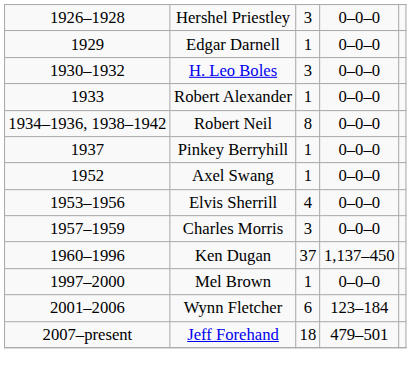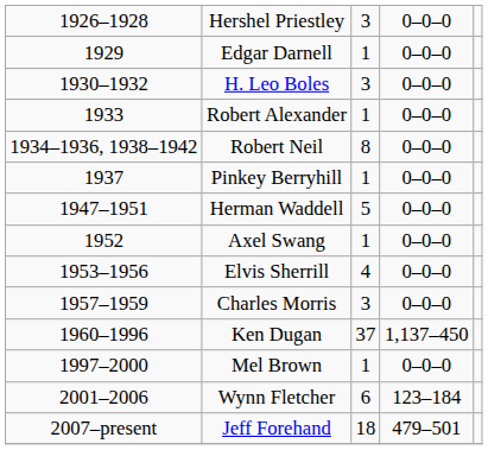 <table class="wikitable" style="text-align:center">
 <tr>
 <td>1926–1928</td>
 <td>Hershel Priestley</td>
 <td>3</td>
 <td>0–0–0</td>
 <td></td>
 </tr>
 <tr>
 <td>1929</td>
 <td>Edgar Darnell</td>
 <td>1</td>
 <td>0–0–0</td>
 <td></td>
 </tr>
 <tr>
 <td>1930–1932</td>
 <td><a href='#'>H. Leo Boles</a></td>
 <td>3</td>
 <td>0–0–0</td>
 <td></td>
 </tr>
 <tr>
 <td>1933</td>
 <td>Robert Alexander</td>
 <td>1</td>
 <td>0–0–0</td>
 <td></td>
 </tr>
 <tr>
 <td>1934–1936, 1938–1942</td>
 <td>Robert Neil</td>
 <td>8</td>
 <td>0–0–0</td>
 <td></td>
 </tr>
 <tr>
 <td>1937</td>
 <td>Pinkey Berryhill</td>
 <td>1</td>
+<td>0–0–0</td>
+<td></td>
+</tr>
+<tr>
+<td>1947–1951</td>
+<td>Herman Waddell</td>
+<td>5</td>
 <td>0–0–0</td>
 <td></td>
 </tr>
 <tr>
 <td>1952</td>
 <td>Axel Swang</td>
 <td>1</td>
 <td>0–0–0</td>
 <td></td>
 </tr>
 <tr>
 <td>1953–1956</td>
 <td>Elvis Sherrill</td>
 <td>4</td>
 <td>0–0–0</td>
 <td></td>
 </tr>
 <tr>
 <td>1957–1959</td>
 <td>Charles Morris</td>
 <td>3</td>
 <td>0–0–0</td>
 <td></td>
 </tr>
 <tr>
 <td>1960–1996</td>
 <td>Ken Dugan</td>
 <td>37</td>
 <td>1,137–450</td>
 <td></td>
 </tr>
 <tr>
 <td>1997–2000</td>
 <td>Mel Brown</td>
 <td>1</td>
 <td>0–0–0</td>
 <td></td>
 </tr>
 <tr>
 <td>2001–2006</td>
 <td>Wynn Fletcher</td>
 <td>6</td>
 <td>123–184</td>
 <td></td>
 </tr>
 <tr>
 <td>2007–present</td>
 <td><a href='#'>Jeff Forehand</a></td>
 <td>18</td>
 <td>479–501</td>
 <td></td>
 </tr>
 <tr>
 </tr>
 </table>
